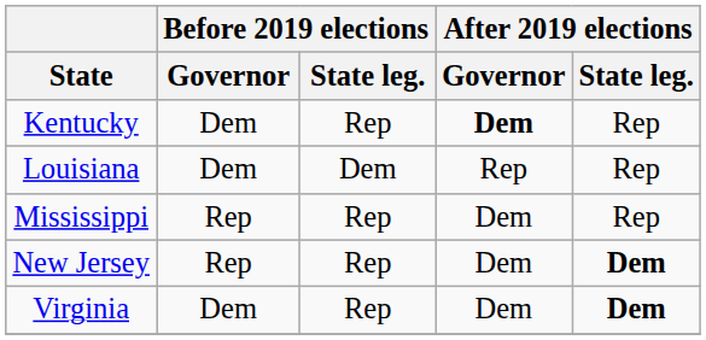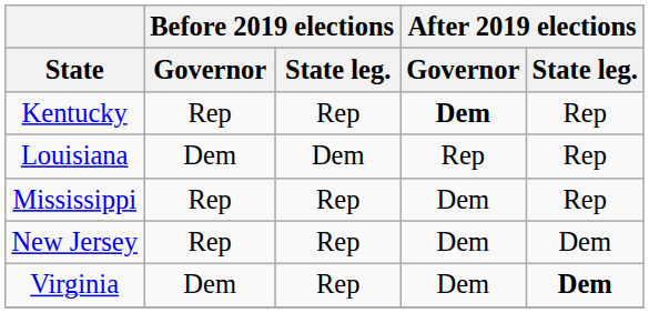 <table class="wikitable sortable plainrowheaders" style="text-align: center;">
 <tr>
 <th> </th>
 <th colspan=2>Before 2019 elections</th>
 <th colspan=2>After 2019 elections</th>
 </tr>
 <tr>
 <th>State</th>
 <th>Governor</th>
 <th>State leg.</th>
 <th>Governor</th>
 <th>State leg.</th>
 </tr>
 <tr>
 <td><a href='#'>Kentucky</a></td>
-<td>Dem</td>
+<td>Rep</td>
 <td>Rep</td>
 <td><strong>Dem</strong></td>
 <td>Rep</td>
 </tr>
 <tr>
 <td><a href='#'>Louisiana</a></td>
 <td>Dem</td>
 <td>Dem</td>
 <td>Rep</td>
 <td>Rep</td>
 </tr>
 <tr>
 <td><a href='#'>Mississippi</a></td>
 <td>Rep</td>
 <td>Rep</td>
 <td>Dem</td>
 <td>Rep</td>
 </tr>
 <tr>
 <td><a href='#'>New Jersey</a></td>
 <td>Rep</td>
 <td>Rep</td>
 <td>Dem</td>
-<td><strong>Dem</strong></td>
+<td>Dem</td>
 </tr>
 <tr>
 <td><a href='#'>Virginia</a></td>
 <td>Dem</td>
 <td>Rep</td>
 <td>Dem</td>
 <td><strong>Dem</strong></td>
 </tr>
 <tr>
 </tr>
 </table>
